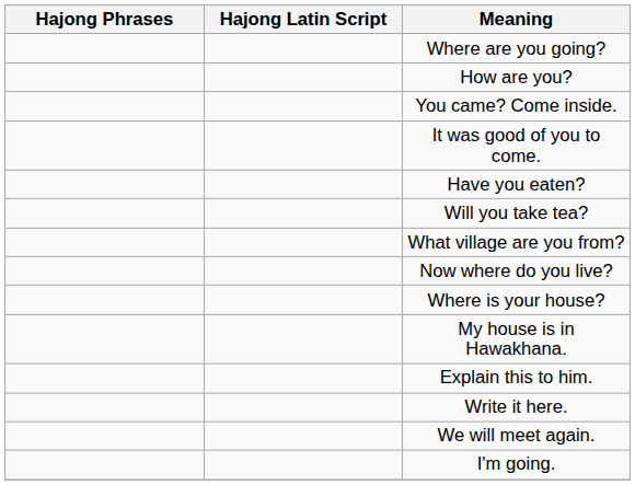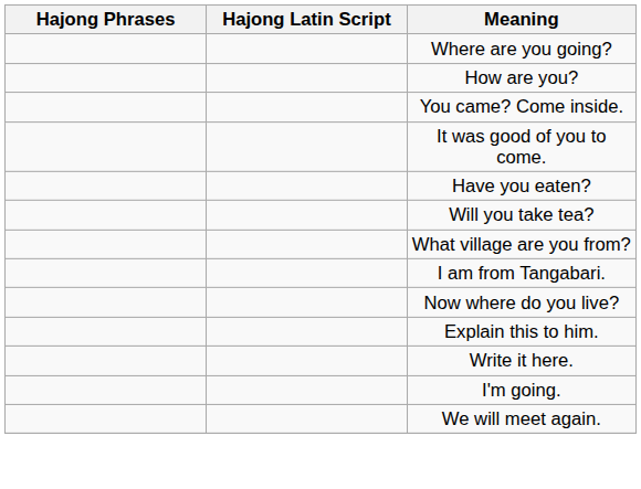 <table class="wikitable" align="center" width="550">
 <tr>
 <th width="175">Hajong Phrases</th>
 <th width="175">Hajong Latin Script</th>
 <th width="200">Meaning</th>
 </tr>
 <tr align="center">
 <td></td>
 <td></td>
 <td>Where are you going?</td>
 </tr>
 <tr align="center">
 <td></td>
 <td></td>
 <td>How are you?</td>
 </tr>
 <tr align="center">
 <td></td>
 <td></td>
 <td>You came? Come inside.</td>
 </tr>
 <tr align="center">
 <td></td>
 <td></td>
 <td>It was good of you to come.</td>
 </tr>
 <tr align="center">
 <td></td>
 <td></td>
 <td>Have you eaten?</td>
 </tr>
 <tr align="center">
 <td></td>
 <td></td>
 <td>Will you take tea?</td>
 </tr>
 <tr align="center">
 <td></td>
 <td></td>
 <td>What village are you from?</td>
 </tr>
 <tr align="center">
 <td></td>
 <td></td>
-<td>Now where do you live?</td>
+<td>I am from Tangabari.</td>
 </tr>
 <tr align="center">
 <td></td>
 <td></td>
-<td>Where is your house?</td>
-</tr>
-<tr align="center">
-<td></td>
-<td></td>
-<td>My house is in Hawakhana.</td>
+<td>Now where do you live?</td>
 </tr>
 <tr align="center">
 <td></td>
 <td></td>
 <td>Explain this to him.</td>
 </tr>
 <tr align="center">
 <td></td>
 <td></td>
 <td>Write it here.</td>
 </tr>
 <tr align="center">
 <td></td>
 <td></td>
-<td>We will meet again.</td>
+<td>I'm going.</td>
 </tr>
 <tr align="center">
 <td></td>
 <td></td>
-<td>I'm going.</td>
+<td>We will meet again.</td>
 </tr>
 <tr align="center">
 </tr>
 </table>
